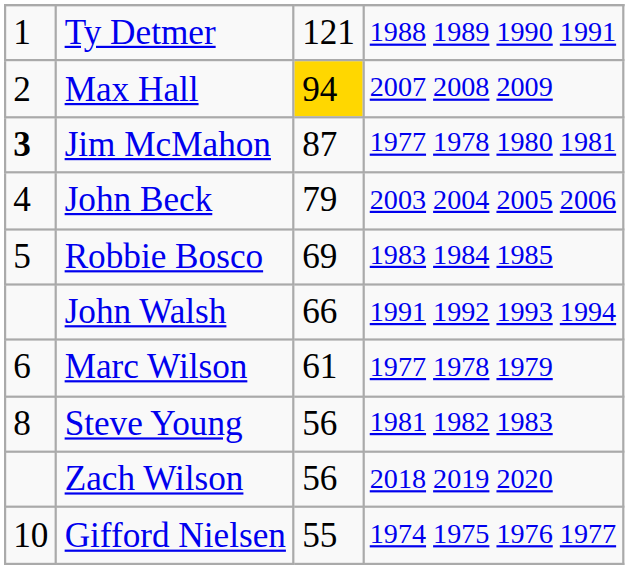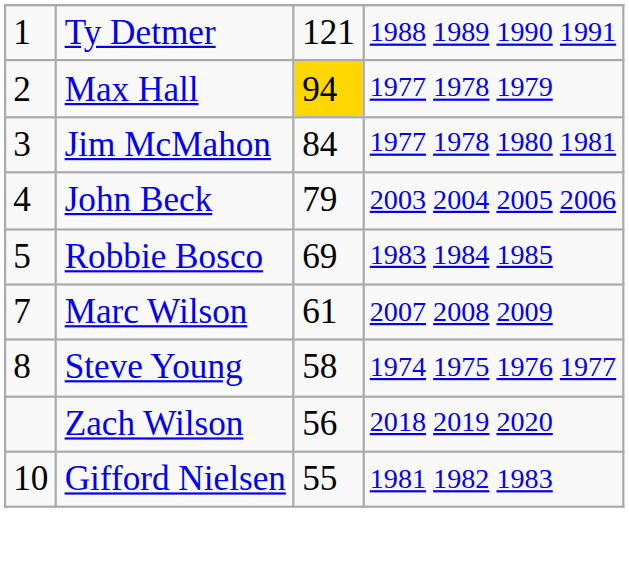 <table class="wikitable">
 <tr>
 </tr>
 <tr>
 <td>1</td>
 <td><a href='#'>Ty Detmer</a></td>
 <td>121</td>
 <td style="font-size:80%;"><a href='#'>1988</a> <a href='#'>1989</a> <a href='#'>1990</a> <a href='#'>1991</a></td>
 </tr>
 <tr>
 <td>2</td>
 <td><a href='#'>Max Hall</a></td>
 <td style="background: gold;">94</td>
-<td style="font-size:80%;"><a href='#'>2007</a> <a href='#'>2008</a> <a href='#'>2009</a></td>
+<td style="font-size:80%;"><a href='#'>1977</a> <a href='#'>1978</a> <a href='#'>1979</a></td>
 </tr>
 <tr>
-<td><strong>3</strong></td>
+<td>3</td>
 <td><a href='#'>Jim McMahon</a></td>
-<td>87</td>
+<td>84</td>
 <td style="font-size:80%;"><a href='#'>1977</a> <a href='#'>1978</a> <a href='#'>1980</a> <a href='#'>1981</a></td>
 </tr>
 <tr>
 <td>4</td>
 <td><a href='#'>John Beck</a></td>
 <td>79</td>
 <td style="font-size:80%;"><a href='#'>2003</a> <a href='#'>2004</a> <a href='#'>2005</a> <a href='#'>2006</a></td>
 </tr>
 <tr>
 <td>5</td>
 <td><a href='#'>Robbie Bosco</a></td>
 <td>69</td>
 <td style="font-size:80%;"><a href='#'>1983</a> <a href='#'>1984</a> <a href='#'>1985</a></td>
 </tr>
 <tr>
-<td></td>
-<td><a href='#'>John Walsh</a></td>
-<td>66</td>
-<td style="font-size:80%;"><a href='#'>1991</a> <a href='#'>1992</a> <a href='#'>1993</a> <a href='#'>1994</a></td>
-</tr>
-<tr>
-<td>6</td>
+<td>7</td>
 <td><a href='#'>Marc Wilson</a></td>
 <td>61</td>
-<td style="font-size:80%;"><a href='#'>1977</a> <a href='#'>1978</a> <a href='#'>1979</a></td>
+<td style="font-size:80%;"><a href='#'>2007</a> <a href='#'>2008</a> <a href='#'>2009</a></td>
 </tr>
 <tr>
 <td>8</td>
 <td><a href='#'>Steve Young</a></td>
-<td>56</td>
-<td style="font-size:80%;"><a href='#'>1981</a> <a href='#'>1982</a> <a href='#'>1983</a></td>
+<td>58</td>
+<td style="font-size:80%;"><a href='#'>1974</a> <a href='#'>1975</a> <a href='#'>1976</a> <a href='#'>1977</a></td>
 </tr>
 <tr>
 <td></td>
 <td><a href='#'>Zach Wilson</a></td>
 <td>56</td>
 <td style="font-size:80%;"><a href='#'>2018</a> <a href='#'>2019</a> <a href='#'>2020</a></td>
 </tr>
 <tr>
 <td>10</td>
 <td><a href='#'>Gifford Nielsen</a></td>
 <td>55</td>
-<td style="font-size:80%;"><a href='#'>1974</a> <a href='#'>1975</a> <a href='#'>1976</a> <a href='#'>1977</a></td>
+<td style="font-size:80%;"><a href='#'>1981</a> <a href='#'>1982</a> <a href='#'>1983</a></td>
 </tr>
 </table>
